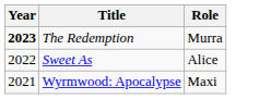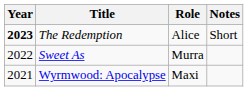 <table class="wikitable sortable">
 <tr>
 <th>Year</th>
 <th>Title</th>
 <th>Role</th>
+<th>Notes</th>
 </tr>
 <tr>
 <td><strong>2023</strong></td>
 <td><em>The Redemption</em></td>
-<td>Murra</td>
+<td>Alice</td>
+<td>Short</td>
 </tr>
 <tr>
 <td>2022</td>
 <td><em><a href='#'>Sweet As</a></em></td>
-<td>Alice</td>
+<td>Murra</td>
+<td></td>
 </tr>
 <tr>
 <td>2021</td>
 <td><a href='#'>Wyrmwood: Apocalypse</a></td>
 <td>Maxi</td>
+<td></td>
 </tr>
 </table>
